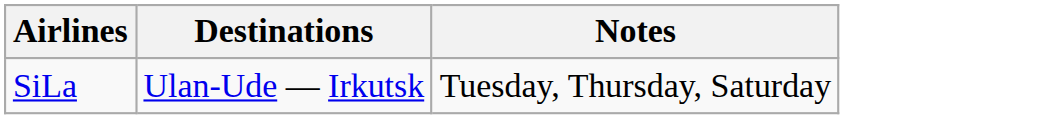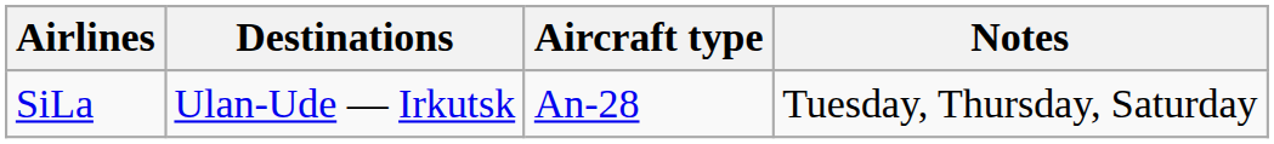 <table class="wikitable">
 <tr>
 <th>Airlines</th>
 <th>Destinations</th>
+<th>Aircraft type</th>
 <th>Notes</th>
 </tr>
 <tr>
 <td> <a href='#'>SiLa</a></td>
 <td><a href='#'>Ulan-Ude</a> — <a href='#'>Irkutsk</a></td>
+<td><a href='#'>An-28</a></td>
 <td>Tuesday, Thursday, Saturday</td>
 </tr>
 </table>
